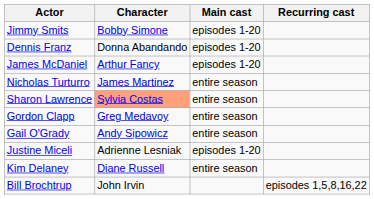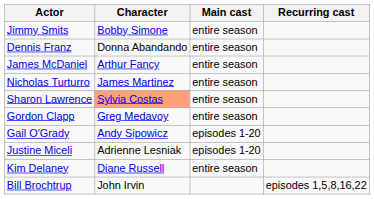 <table class="wikitable sortable" border="1">
 <tr>
 <th>Actor</th>
 <th>Character</th>
 <th>Main cast</th>
 <th>Recurring cast</th>
 </tr>
 <tr>
 <td><a href='#'>Jimmy Smits</a></td>
 <td><a href='#'>Bobby Simone</a></td>
-<td>episodes 1-20</td>
+<td>entire season</td>
 <td></td>
 </tr>
 <tr>
 <td><a href='#'>Dennis Franz</a></td>
 <td>Donna Abandando</td>
-<td>episodes 1-20</td>
+<td>entire season</td>
 <td></td>
 </tr>
 <tr>
 <td><a href='#'>James McDaniel</a></td>
 <td><a href='#'>Arthur Fancy</a></td>
-<td>episodes 1-20</td>
+<td>entire season</td>
 <td></td>
 </tr>
 <tr>
 <td><a href='#'>Nicholas Turturro</a></td>
 <td><a href='#'>James Martinez</a></td>
 <td>entire season</td>
 <td></td>
 </tr>
 <tr>
 <td><a href='#'>Sharon Lawrence</a></td>
 <td style="background: lightsalmon;"><a href='#'>Sylvia Costas</a></td>
 <td>entire season</td>
 <td></td>
 </tr>
 <tr>
 <td><a href='#'>Gordon Clapp</a></td>
 <td><a href='#'>Greg Medavoy</a></td>
 <td>entire season</td>
 <td></td>
 </tr>
 <tr>
 <td><a href='#'>Gail O'Grady</a></td>
 <td><a href='#'>Andy Sipowicz</a></td>
-<td>entire season</td>
+<td>episodes 1-20</td>
 <td></td>
 </tr>
 <tr>
 <td><a href='#'>Justine Miceli</a></td>
 <td>Adrienne Lesniak</td>
 <td>episodes 1-20</td>
 <td></td>
 </tr>
 <tr>
 <td><a href='#'>Kim Delaney</a></td>
 <td><a href='#'>Diane Russell</a></td>
 <td>entire season</td>
 <td></td>
 </tr>
 <tr>
 <td><a href='#'>Bill Brochtrup</a></td>
 <td>John Irvin</td>
 <td></td>
 <td>episodes 1,5,8,16,22</td>
 </tr>
 </table>
